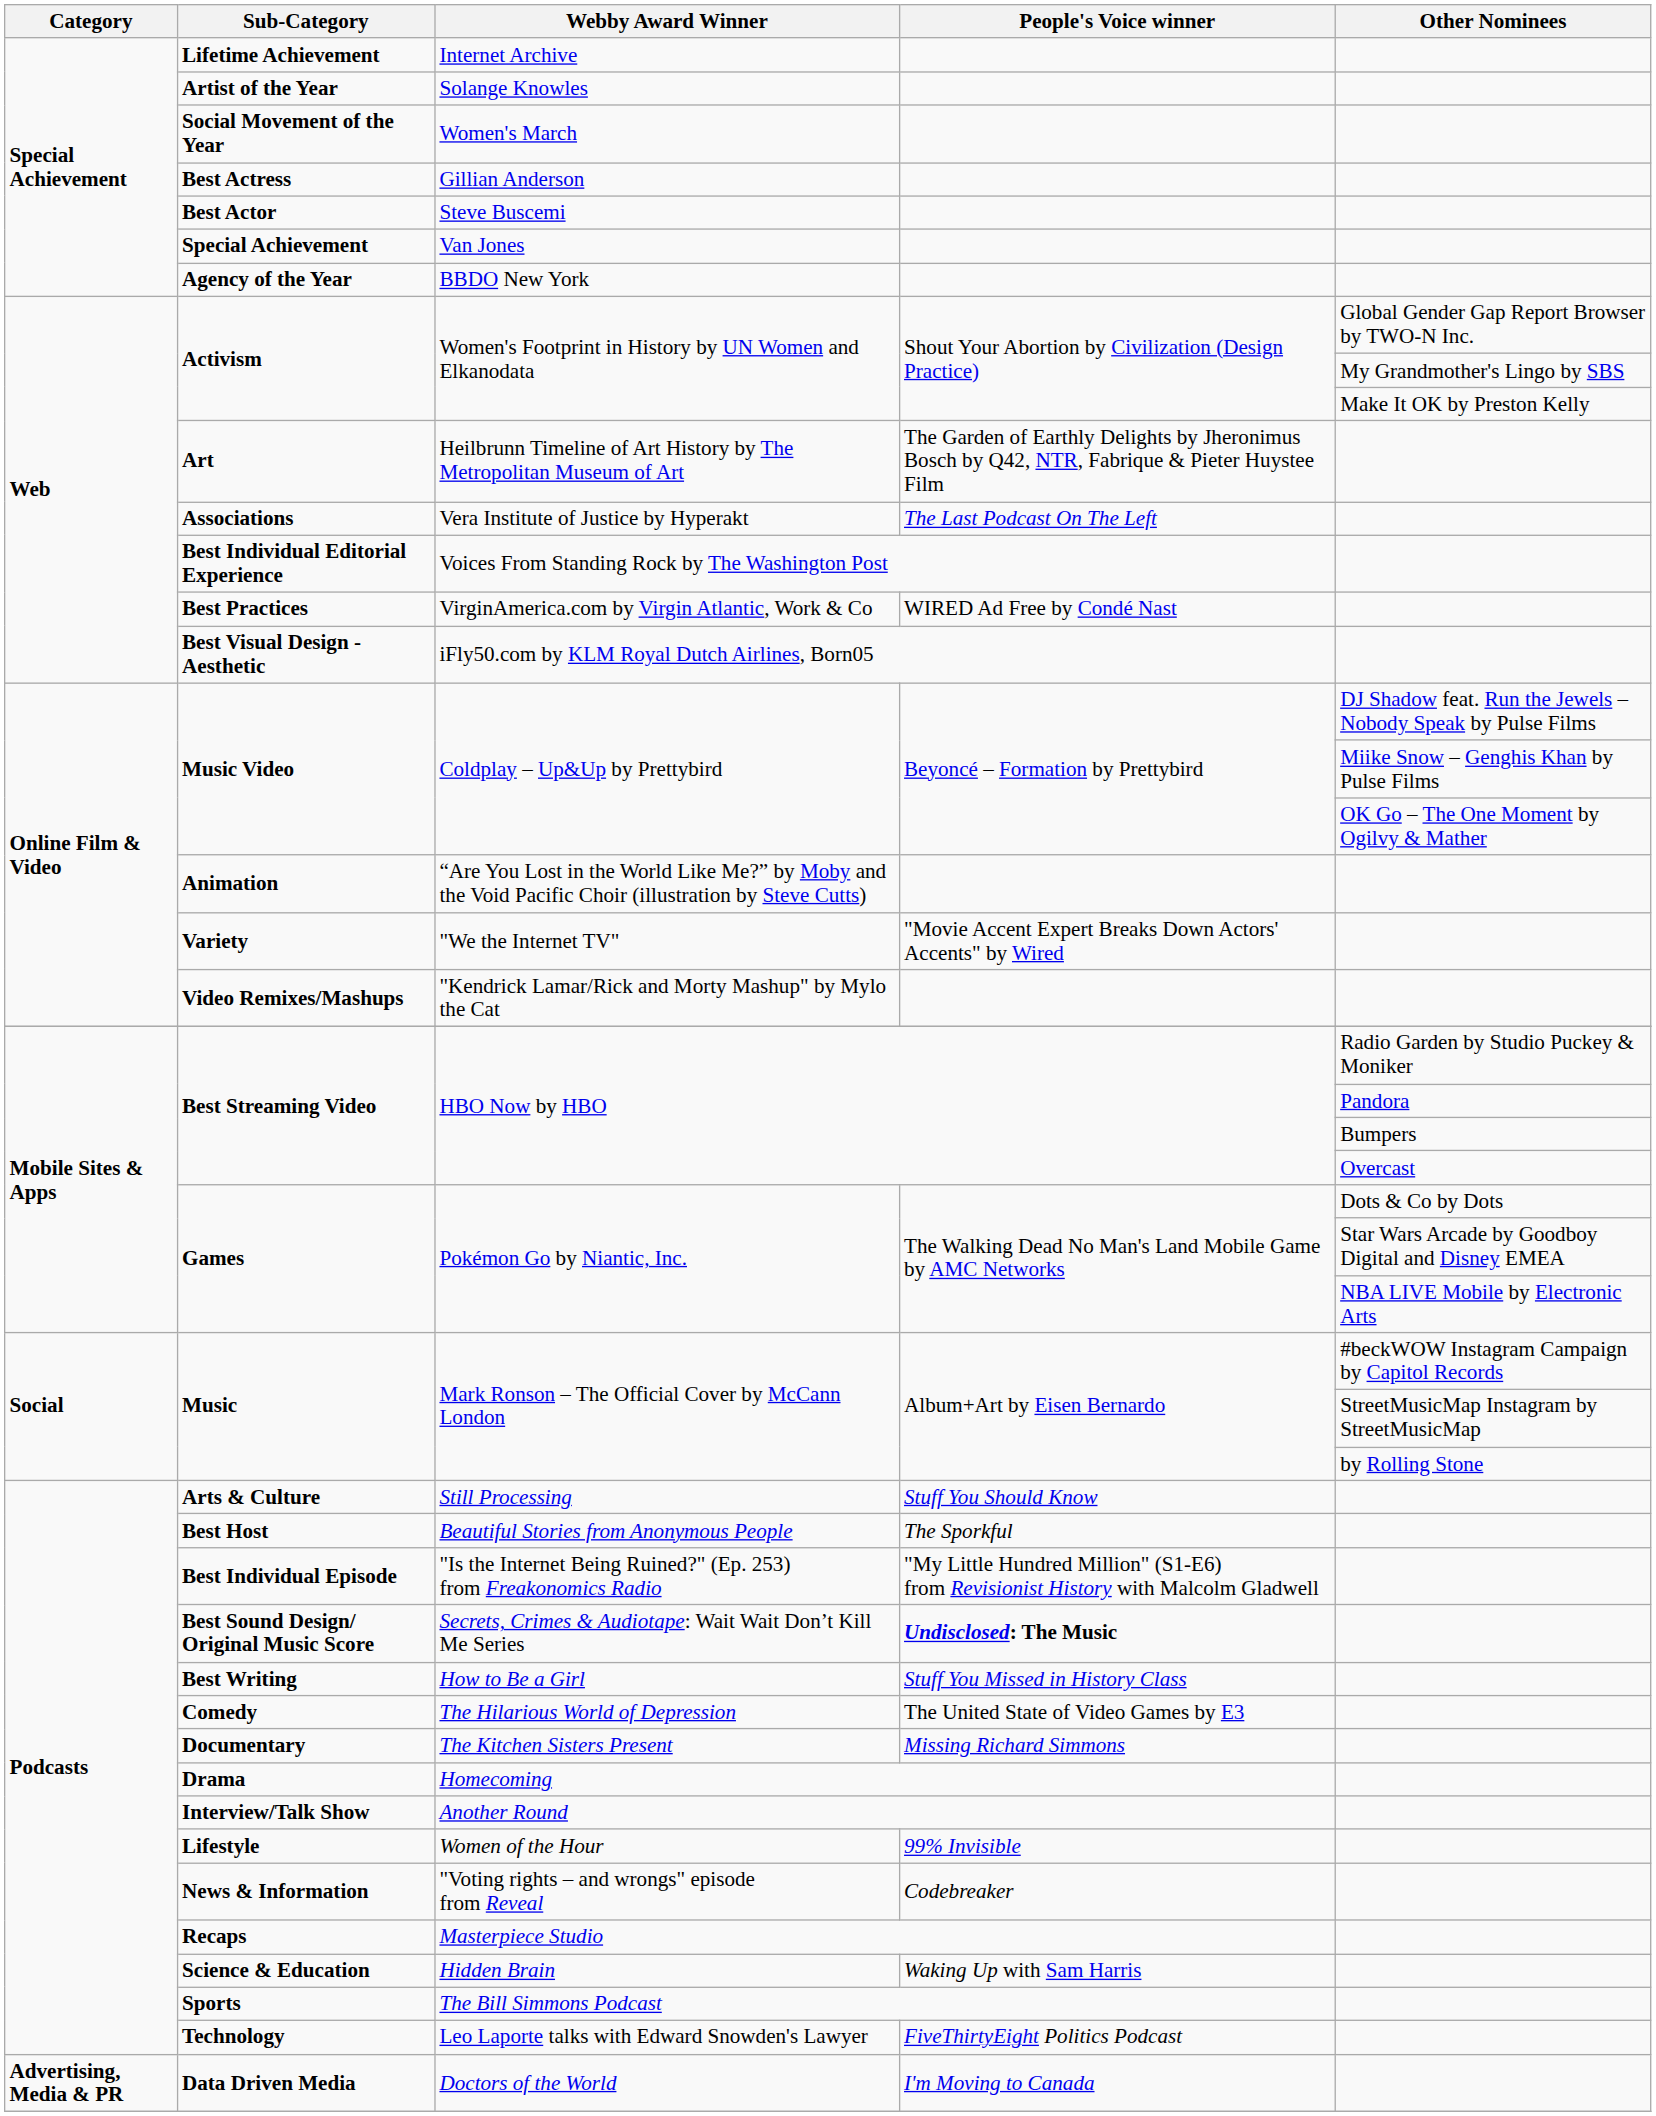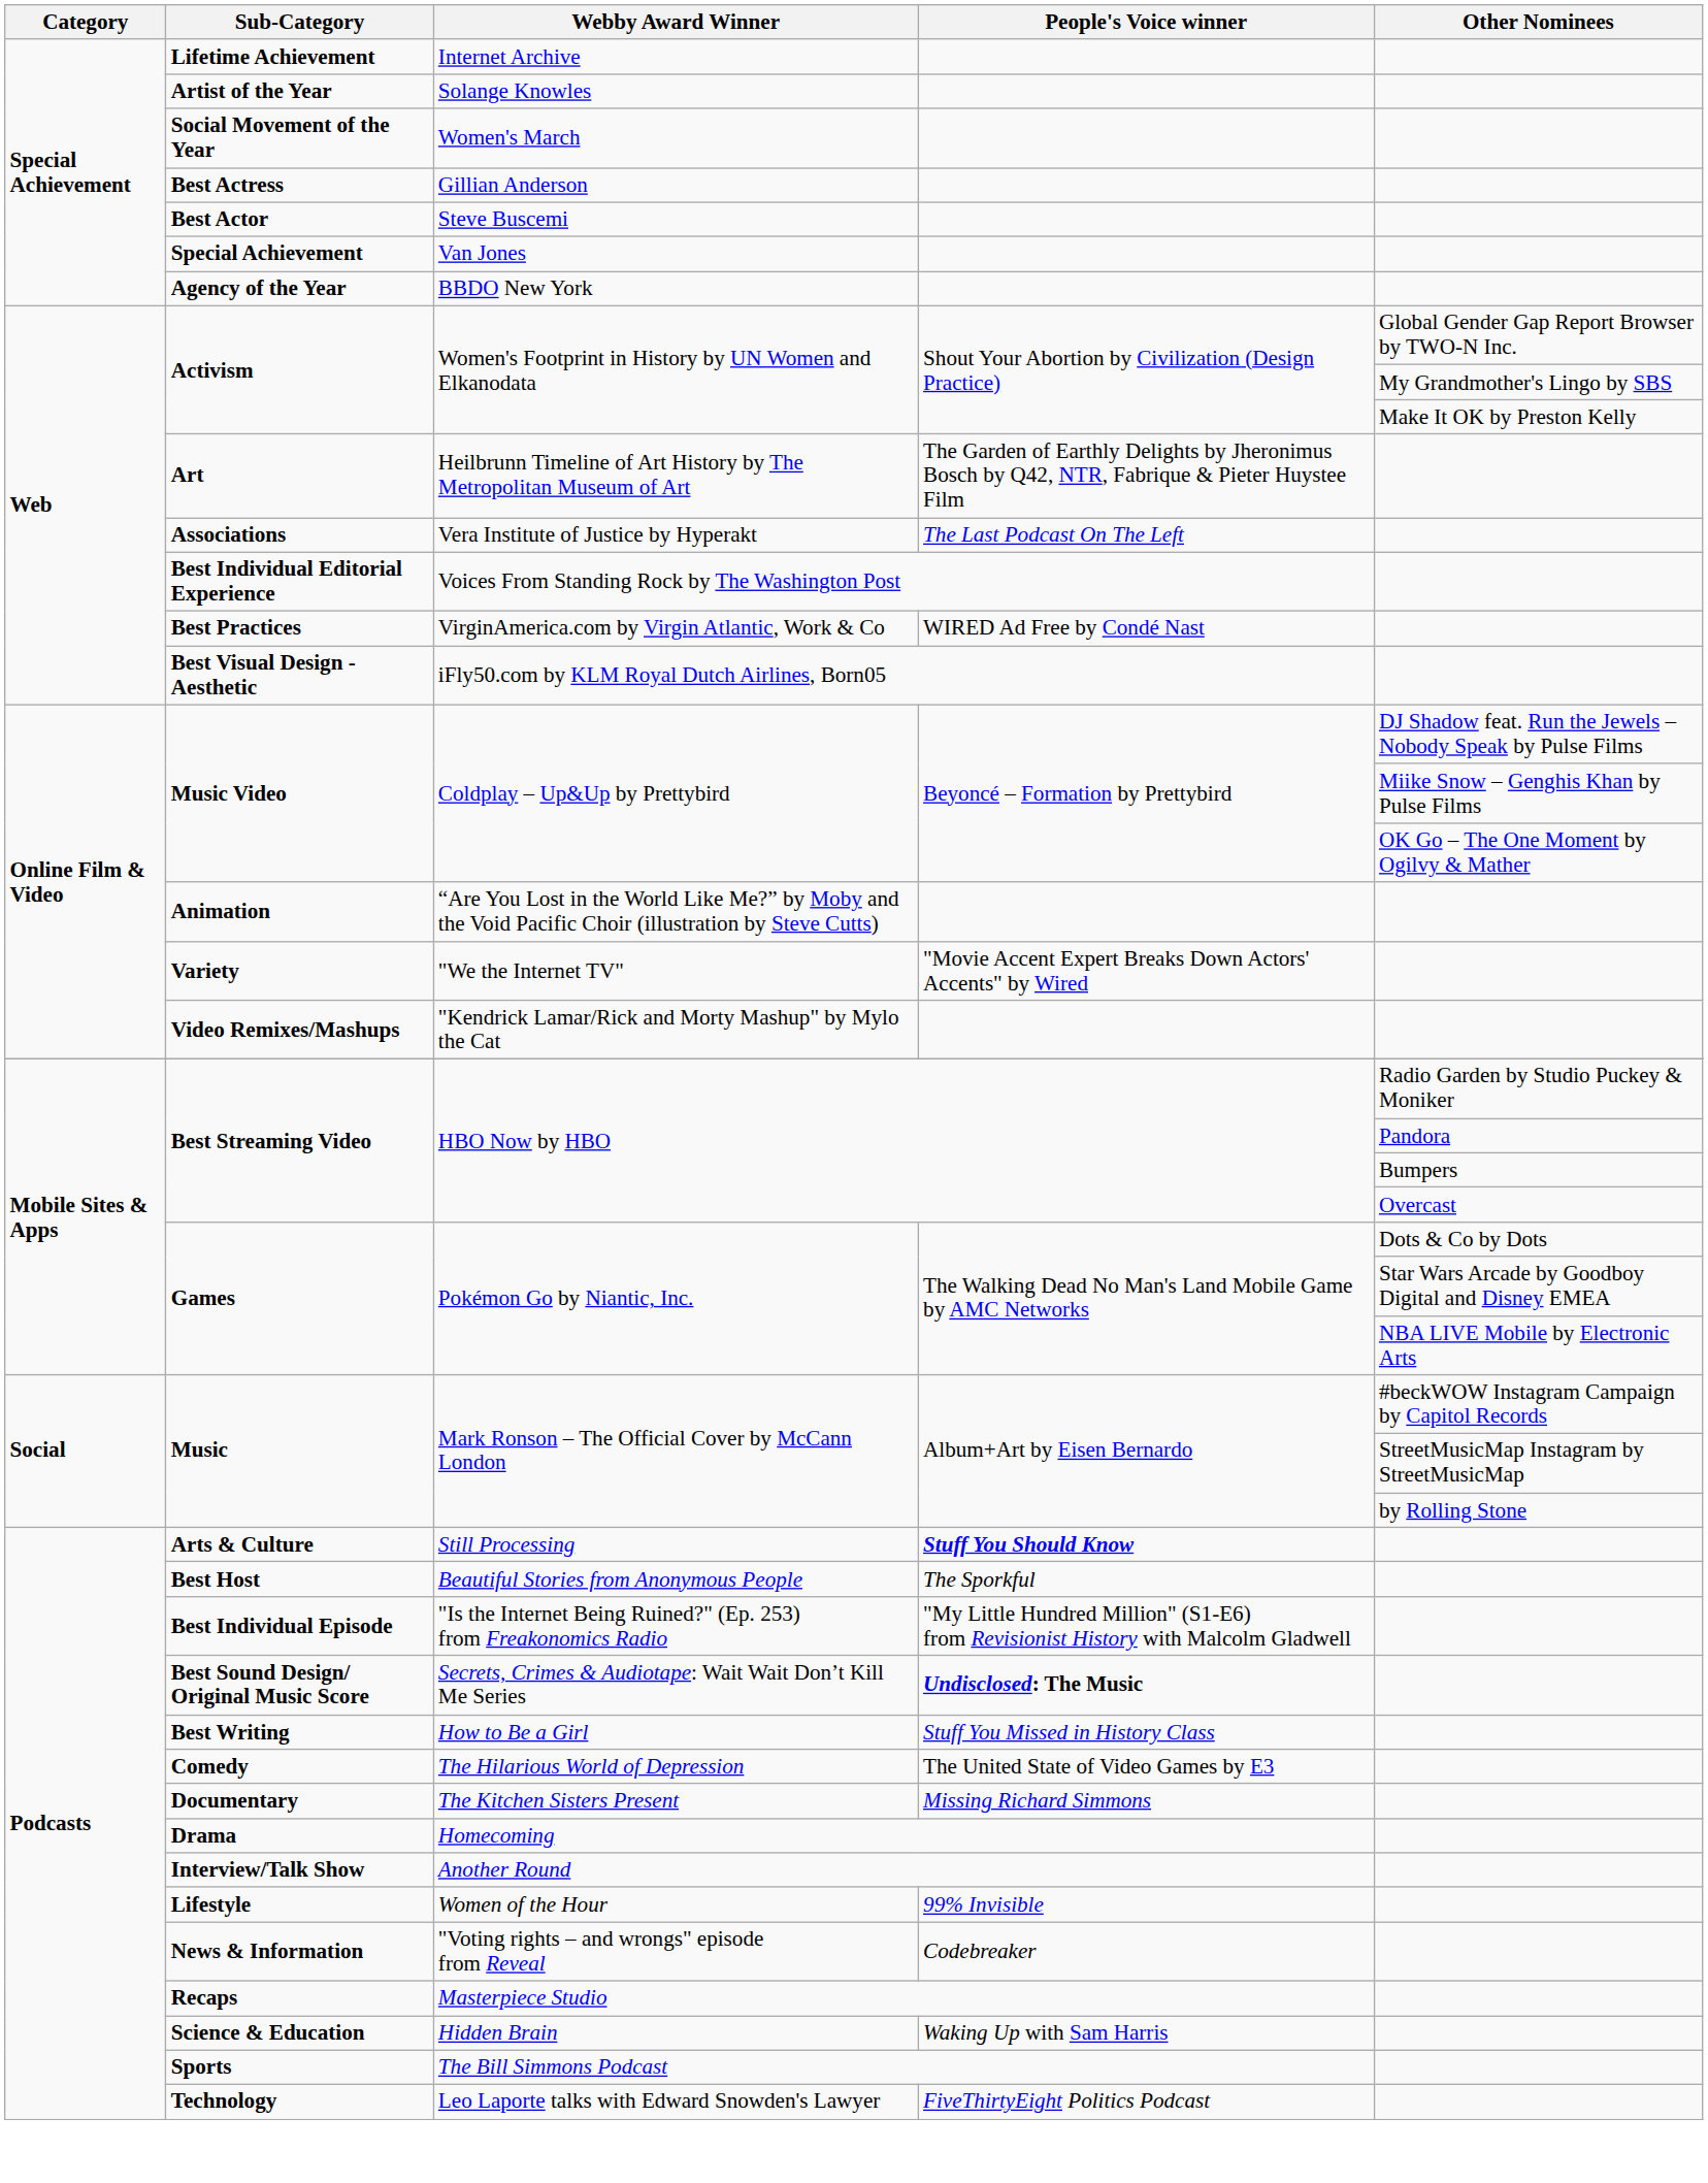 <table class="wikitable">
 <tr>
 <th>Category</th>
 <th>Sub-Category<br></th>
 <th>Webby Award Winner</th>
 <th>People's Voice winner</th>
 <th>Other Nominees</th>
 </tr>
 <tr>
 <td rowspan="7"><strong>Special Achievement</strong></td>
 <td><strong>Lifetime Achievement</strong></td>
 <td><a href='#'>Internet Archive</a></td>
 <td></td>
 <td></td>
 </tr>
 <tr>
 <td><strong>Artist of the Year</strong></td>
 <td><a href='#'>Solange Knowles</a></td>
 <td></td>
 <td></td>
 </tr>
 <tr>
 <td><strong>Social Movement of the Year</strong></td>
 <td><a href='#'>Women's March</a></td>
 <td></td>
 <td></td>
 </tr>
 <tr>
 <td><strong>Best Actress</strong></td>
 <td><a href='#'>Gillian Anderson</a></td>
 <td></td>
 <td></td>
 </tr>
 <tr>
 <td><strong>Best Actor</strong></td>
 <td><a href='#'>Steve Buscemi</a></td>
 <td></td>
 <td></td>
 </tr>
 <tr>
 <td><strong>Special Achievement</strong></td>
 <td><a href='#'>Van Jones</a></td>
 <td></td>
 <td></td>
 </tr>
 <tr>
 <td><strong>Agency of the Year</strong></td>
 <td><a href='#'>BBDO</a> New York</td>
 <td></td>
 <td></td>
 </tr>
 <tr>
 <td rowspan="8"><strong>Web</strong></td>
 <td rowspan="3"><strong>Activism</strong></td>
 <td rowspan="3">Women's Footprint in History by <a href='#'>UN Women</a> and Elkanodata</td>
 <td rowspan="3">Shout Your Abortion by <a href='#'>Civilization (Design Practice)</a></td>
 <td>Global Gender Gap Report Browser by TWO-N Inc.</td>
 </tr>
 <tr>
 <td>My Grandmother's Lingo by <a href='#'>SBS</a></td>
 </tr>
 <tr>
 <td>Make It OK by Preston Kelly</td>
 </tr>
 <tr>
 <td><strong>Art</strong></td>
 <td>Heilbrunn Timeline of Art History by <a href='#'>The Metropolitan Museum of Art</a></td>
 <td>The Garden of Earthly Delights by Jheronimus Bosch by Q42, <a href='#'>NTR</a>, Fabrique & Pieter Huystee Film</td>
 <td></td>
 </tr>
 <tr>
 <td><strong>Associations</strong></td>
 <td>Vera Institute of Justice by Hyperakt</td>
 <td><a href='#'><em>The Last Podcast On The Left</em></a></td>
 <td></td>
 </tr>
 <tr>
 <td><strong>Best Individual Editorial Experience</strong></td>
 <td colspan="2">Voices From Standing Rock by <a href='#'>The Washington Post</a></td>
 <td></td>
 </tr>
 <tr>
 <td><strong>Best Practices</strong></td>
 <td>VirginAmerica.com by <a href='#'>Virgin Atlantic</a>, Work & Co</td>
 <td>WIRED Ad Free by <a href='#'>Condé Nast</a></td>
 <td></td>
 </tr>
 <tr>
 <td><strong>Best Visual Design - Aesthetic</strong></td>
 <td colspan="2">iFly50.com by <a href='#'>KLM Royal Dutch Airlines</a>, Born05</td>
 <td></td>
 </tr>
 <tr>
 <td rowspan="6"><strong>Online Film & Video</strong></td>
 <td rowspan="3"><strong>Music Video</strong></td>
 <td rowspan="3"><a href='#'>Coldplay</a> – <a href='#'>Up&Up</a> by Prettybird</td>
 <td rowspan="3"><a href='#'>Beyoncé</a> – <a href='#'>Formation</a> by Prettybird</td>
 <td><a href='#'>DJ Shadow</a> feat. <a href='#'>Run the Jewels</a> – <a href='#'>Nobody Speak</a> by Pulse Films</td>
 </tr>
 <tr>
 <td><a href='#'>Miike Snow</a> – <a href='#'>Genghis Khan</a> by Pulse Films</td>
 </tr>
 <tr>
 <td><a href='#'>OK Go</a> – <a href='#'>The One Moment</a> by <a href='#'>Ogilvy & Mather</a></td>
 </tr>
 <tr>
 <td><strong>Animation</strong></td>
 <td>“Are You Lost in the World Like Me?” by <a href='#'>Moby</a> and the Void Pacific Choir (illustration by <a href='#'>Steve Cutts</a>)</td>
 <td></td>
 <td></td>
 </tr>
 <tr>
 <td><strong>Variety</strong></td>
 <td>"We the Internet TV"</td>
 <td>"Movie Accent Expert Breaks Down Actors' Accents" by <a href='#'>Wired</a></td>
 <td></td>
 </tr>
 <tr>
 <td><strong>Video Remixes/Mashups</strong></td>
 <td>"Kendrick Lamar/Rick and Morty Mashup" by Mylo the Cat</td>
 <td></td>
 <td></td>
 </tr>
 <tr>
 </tr>
 <tr>
 <td rowspan="7"><strong>Mobile Sites & Apps</strong></td>
 <td rowspan="4"><strong>Best Streaming Video</strong></td>
 <td rowspan="4" colspan="2"><a href='#'>HBO Now</a> by <a href='#'>HBO</a></td>
 <td>Radio Garden by Studio Puckey & Moniker</td>
 </tr>
 <tr>
 <td><a href='#'>Pandora</a></td>
 </tr>
 <tr>
 <td>Bumpers</td>
 </tr>
 <tr>
 <td><a href='#'>Overcast</a></td>
 </tr>
 <tr>
 <td rowspan="3"><strong>Games</strong></td>
 <td rowspan="3"><a href='#'>Pokémon Go</a> by <a href='#'>Niantic, Inc.</a></td>
 <td rowspan="3">The Walking Dead No Man's Land Mobile Game by <a href='#'>AMC Networks</a></td>
 <td>Dots & Co by Dots</td>
 </tr>
 <tr>
 <td>Star Wars Arcade by Goodboy Digital and <a href='#'>Disney</a> EMEA</td>
 </tr>
 <tr>
 <td><a href='#'>NBA LIVE Mobile</a> by <a href='#'>Electronic Arts</a><br></td>
 </tr>
 <tr>
 <td rowspan="3"><strong>Social</strong></td>
 <td rowspan="3"><strong>Music</strong></td>
 <td rowspan="3"><a href='#'>Mark Ronson</a> – The Official Cover by <a href='#'>McCann London</a></td>
 <td rowspan="3">Album+Art by <a href='#'>Eisen Bernardo</a></td>
 <td>#beckWOW Instagram Campaign by <a href='#'>Capitol Records</a></td>
 </tr>
 <tr>
 <td>StreetMusicMap Instagram by StreetMusicMap</td>
 </tr>
 <tr>
 <td> by <a href='#'>Rolling Stone</a></td>
 </tr>
 <tr>
 <td rowspan="15"><strong>Podcasts</strong></td>
 <td><strong>Arts & Culture</strong></td>
 <td><em><a href='#'>Still Processing</a></em></td>
-<td><em><a href='#'>Stuff You Should Know</a></em></td>
+<td><strong><em><a href='#'>Stuff You Should Know</a></em></strong></td>
 <td></td>
 </tr>
 <tr>
 <td><strong>Best Host</strong></td>
 <td><a href='#'><em>Beautiful Stories from Anonymous People</em></a></td>
 <td><em>The Sporkful</em></td>
 <td></td>
 </tr>
 <tr>
 <td><strong>Best Individual Episode</strong></td>
 <td>"Is the Internet Being Ruined?" (Ep. 253)<br>from <em><a href='#'>Freakonomics Radio</a></em></td>
 <td>"My Little Hundred Million" (S1-E6)<br>from <a href='#'><em>Revisionist History</em></a> with Malcolm Gladwell</td>
 <td></td>
 </tr>
 <tr>
 <td><strong>Best Sound Design/ Original Music Score</strong></td>
 <td><em><a href='#'>Secrets, Crimes & Audiotape</a></em>: Wait Wait Don’t Kill Me Series</td>
 <td><strong><a href='#'><em>Undisclosed</em></a>: The Music</strong></td>
 <td></td>
 </tr>
 <tr>
 <td><strong>Best Writing</strong></td>
 <td><a href='#'><em>How to Be a Girl</em></a></td>
 <td><em><a href='#'>Stuff You Missed in History Class</a></em></td>
 <td></td>
 </tr>
 <tr>
 <td><strong>Comedy</strong></td>
 <td><em><a href='#'>The Hilarious World of Depression</a></em></td>
 <td>The United State of Video Games by <a href='#'>E3</a></td>
 <td></td>
 </tr>
 <tr>
 <td><strong>Documentary</strong></td>
 <td><em><a href='#'>The Kitchen Sisters Present</a></em></td>
 <td><em><a href='#'>Missing Richard Simmons</a></em></td>
 <td></td>
 </tr>
 <tr>
 <td><strong>Drama</strong></td>
 <td colspan="2"><a href='#'><em>Homecoming</em></a></td>
 <td></td>
 </tr>
 <tr>
 <td><strong>Interview/Talk Show</strong></td>
 <td colspan="2"><a href='#'><em>Another Round</em></a></td>
 <td></td>
 </tr>
 <tr>
 <td><strong>Lifestyle</strong></td>
 <td><em>Women of the Hour</em></td>
 <td><em><a href='#'>99% Invisible</a></em></td>
 <td></td>
 </tr>
 <tr>
 <td><strong>News & Information</strong></td>
 <td>"Voting rights – and wrongs" episode<br>from <a href='#'><em>Reveal</em></a></td>
 <td><em>Codebreaker</em></td>
 <td></td>
 </tr>
 <tr>
 <td><strong>Recaps</strong></td>
 <td colspan="2"><em><a href='#'>Masterpiece Studio</a></em></td>
 <td></td>
 </tr>
 <tr>
 <td><strong>Science & Education</strong></td>
 <td><em><a href='#'>Hidden Brain</a></em></td>
 <td><em>Waking Up</em> with <a href='#'>Sam Harris</a></td>
 <td></td>
 </tr>
 <tr>
 <td><strong>Sports</strong></td>
 <td colspan="2"><em><a href='#'>The Bill Simmons Podcast</a></em></td>
 <td></td>
 </tr>
 <tr>
 <td><strong>Technology</strong></td>
 <td><a href='#'>Leo Laporte</a> talks with Edward Snowden's Lawyer</td>
 <td><em><a href='#'>FiveThirtyEight</a> Politics Podcast</em></td>
 <td></td>
 </tr>
 <tr>
-<td rowspan="1"><strong>Advertising, Media & PR</strong></td>
-<td><strong>Data Driven Media</strong></td>
-<td><em><a href='#'>Doctors of the World</a></em></td>
-<td><em><a href='#'>I'm Moving to Canada</a></em></td>
-<td></td>
-</tr>
-<tr>
 </tr>
 </table>
